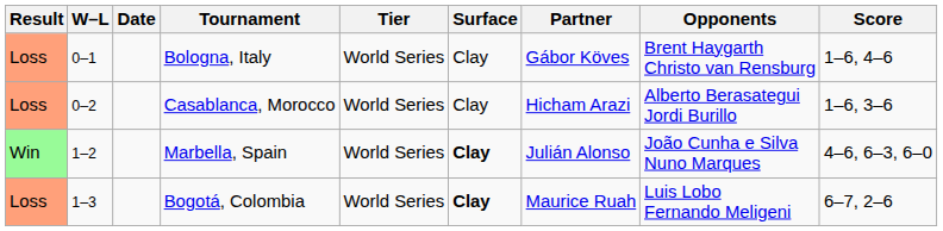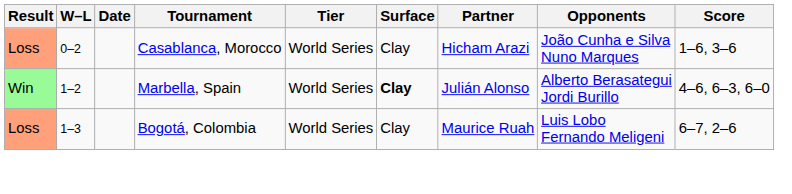 <table class="sortable wikitable">
 <tr>
 <th>Result</th>
 <th class="unsortable">W–L</th>
 <th>Date</th>
 <th>Tournament</th>
 <th>Tier</th>
 <th>Surface</th>
 <th>Partner</th>
 <th>Opponents</th>
 <th class="unsortable">Score</th>
 </tr>
 <tr>
 <td style="background:#ffa07a;">Loss</td>
-<td><small>0–1</small></td>
-<td><a href='#'></a></td>
-<td><a href='#'>Bologna</a>, Italy</td>
-<td>World Series</td>
-<td>Clay</td>
-<td> <a href='#'>Gábor Köves</a></td>
-<td> <a href='#'>Brent Haygarth</a> <br>  <a href='#'>Christo van Rensburg</a></td>
-<td>1–6, 4–6</td>
-</tr>
-<tr>
-<td style="background:#ffa07a;">Loss</td>
 <td><small>0–2</small></td>
 <td><a href='#'></a></td>
 <td><a href='#'>Casablanca</a>, Morocco</td>
 <td>World Series</td>
 <td>Clay</td>
 <td> <a href='#'>Hicham Arazi</a></td>
-<td> <a href='#'>Alberto Berasategui</a> <br>  <a href='#'>Jordi Burillo</a></td>
+<td> <a href='#'>João Cunha e Silva</a> <br>  <a href='#'>Nuno Marques</a></td>
 <td>1–6, 3–6</td>
 </tr>
 <tr>
 <td style="background:#98fb98;">Win</td>
 <td><small>1–2</small></td>
 <td><a href='#'></a></td>
 <td><a href='#'>Marbella</a>, Spain</td>
 <td>World Series</td>
 <td><strong>Clay</strong></td>
 <td> <a href='#'>Julián Alonso</a></td>
-<td> <a href='#'>João Cunha e Silva</a> <br>  <a href='#'>Nuno Marques</a></td>
+<td> <a href='#'>Alberto Berasategui</a> <br>  <a href='#'>Jordi Burillo</a></td>
 <td>4–6, 6–3, 6–0</td>
 </tr>
 <tr>
 <td style="background:#ffa07a;">Loss</td>
 <td><small>1–3</small></td>
 <td><a href='#'></a></td>
 <td><a href='#'>Bogotá</a>, Colombia</td>
 <td>World Series</td>
-<td><strong>Clay</strong></td>
+<td>Clay</td>
 <td> <a href='#'>Maurice Ruah</a></td>
 <td> <a href='#'>Luis Lobo</a> <br>  <a href='#'>Fernando Meligeni</a></td>
 <td>6–7, 2–6</td>
 </tr>
 </table>
